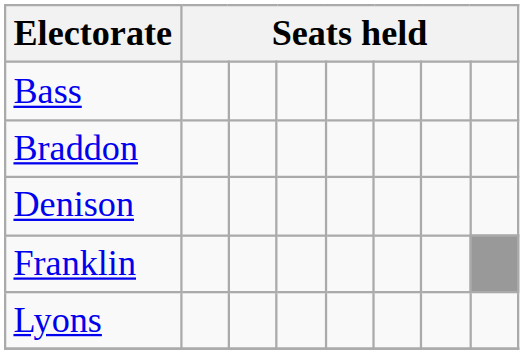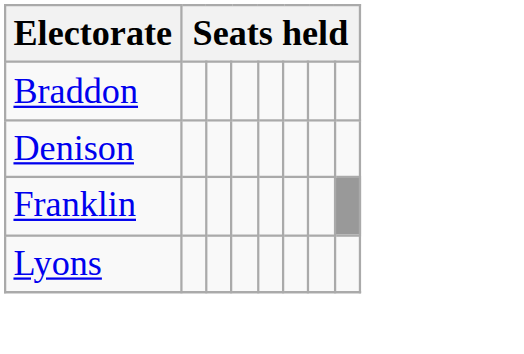 <table class="wikitable">
 <tr>
 <th>Electorate</th>
 <th colspan=7>Seats held</th>
-</tr>
-<tr>
-<td><a href='#'>Bass</a></td>
-<td width=14 > </td>
-<td width=14 > </td>
-<td width=14 > </td>
-<td width=14 > </td>
-<td width=14 > </td>
-<td width=14 > </td>
-<td width=14 > </td>
 </tr>
 <tr>
 <td><a href='#'>Braddon</a></td>
 <td> </td>
 <td> </td>
 <td> </td>
 <td> </td>
 <td> </td>
 <td> </td>
 <td> </td>
 </tr>
 <tr>
 <td><a href='#'>Denison</a></td>
 <td> </td>
 <td> </td>
 <td> </td>
 <td> </td>
 <td> </td>
 <td> </td>
 <td> </td>
 </tr>
 <tr>
 <td><a href='#'>Franklin</a></td>
 <td> </td>
 <td> </td>
 <td> </td>
 <td> </td>
 <td> </td>
 <td> </td>
 <td bgcolor="#999999"> </td>
 </tr>
 <tr>
 <td><a href='#'>Lyons</a></td>
 <td> </td>
 <td> </td>
 <td> </td>
 <td> </td>
 <td> </td>
 <td> </td>
 <td> </td>
 </tr>
 <tr>
 </tr>
 </table>
